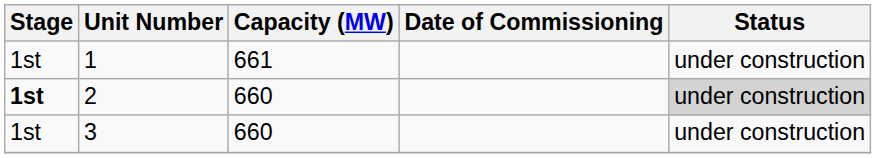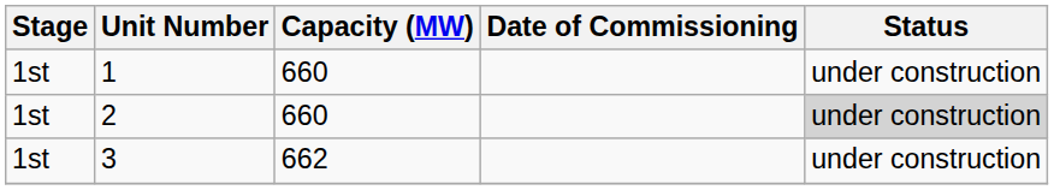 <table class="wikitable">
 <tr>
 <th>Stage</th>
 <th>Unit Number</th>
 <th>Capacity (<a href='#'>MW</a>)</th>
 <th>Date of Commissioning</th>
 <th>Status</th>
 </tr>
 <tr>
 <td>1st</td>
 <td>1</td>
-<td>661</td>
+<td>660</td>
 <td></td>
 <td>under construction</td>
 </tr>
 <tr>
-<td><strong>1st</strong></td>
+<td>1st</td>
 <td>2</td>
 <td>660</td>
 <td></td>
 <td style="background: lightgrey;">under construction</td>
 </tr>
 <tr>
 <td>1st</td>
 <td>3</td>
-<td>660</td>
+<td>662</td>
 <td></td>
 <td>under construction</td>
 </tr>
 <tr>
 </tr>
 </table>
